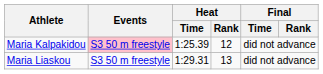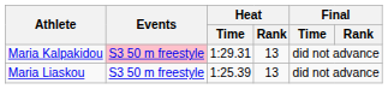 <table class=wikitable style="font-size:90%">
 <tr>
 <th rowspan="2">Athlete</th>
 <th rowspan="2">Events</th>
 <th colspan="2">Heat</th>
 <th colspan="2">Final</th>
 </tr>
 <tr>
 <th>Time</th>
 <th>Rank</th>
 <th>Time</th>
 <th>Rank</th>
 </tr>
 <tr>
 <td><a href='#'>Maria Kalpakidou</a></td>
 <td style="background: pink;"><a href='#'>S3 50 m freestyle</a></td>
-<td align="center">1:25.39</td>
-<td align="center">12</td>
+<td align="center">1:29.31</td>
+<td align="center">13</td>
 <td align=center colspan="2">did not advance</td>
 </tr>
 <tr>
 <td><a href='#'>Maria Liaskou</a></td>
 <td><a href='#'>S3 50 m freestyle</a></td>
-<td align="center">1:29.31</td>
+<td align="center">1:25.39</td>
 <td align="center">13</td>
 <td align=center colspan="2">did not advance</td>
 </tr>
 </table>
